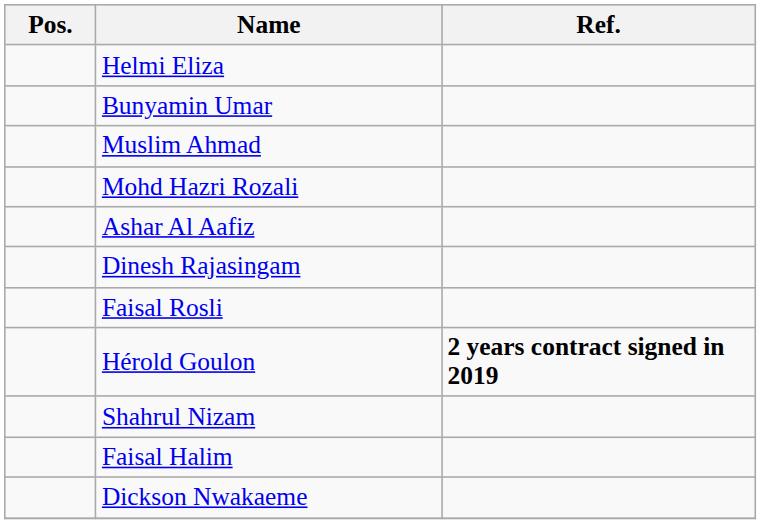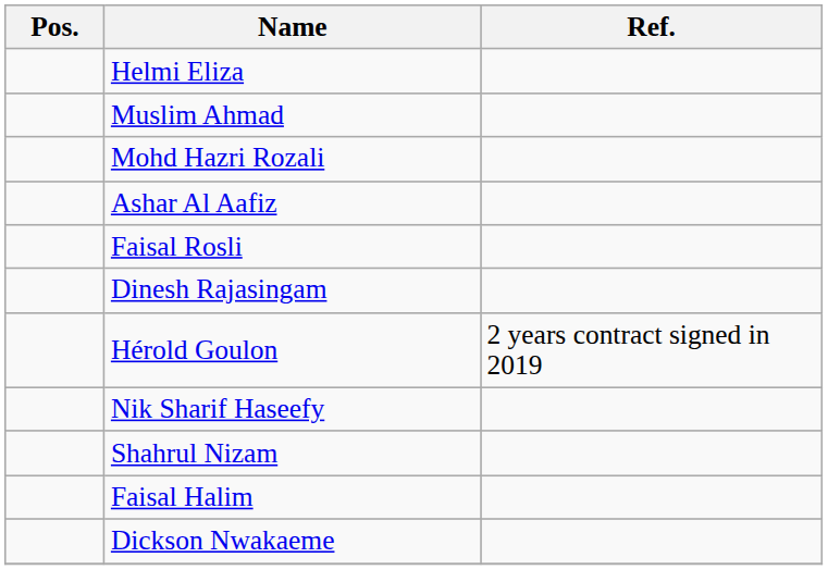 <table class="wikitable">
 <tr>
 <th style="width:50px">Pos.</th>
 <th style="width:210px">Name</th>
 <th style="width:190px">Ref.</th>
 </tr>
 <tr>
 <td></td>
 <td align=left> <a href='#'>Helmi Eliza</a></td>
-<td></td>
-</tr>
-<tr>
-<td></td>
-<td align=left> <a href='#'>Bunyamin Umar</a></td>
 <td></td>
 </tr>
 <tr>
 <td></td>
 <td align=left> <a href='#'>Muslim Ahmad</a></td>
 <td></td>
 </tr>
 <tr>
 <td></td>
 <td align=left> <a href='#'>Mohd Hazri Rozali</a></td>
 <td></td>
 </tr>
 <tr>
 <td></td>
 <td align=left> <a href='#'>Ashar Al Aafiz</a></td>
 <td></td>
 </tr>
 <tr>
 <td></td>
+<td align=left> <a href='#'>Faisal Rosli</a></td>
+<td></td>
+</tr>
+<tr>
+<td></td>
 <td align=left> <a href='#'>Dinesh Rajasingam</a></td>
 <td></td>
 </tr>
 <tr>
 <td></td>
-<td align=left> <a href='#'>Faisal Rosli</a></td>
-<td></td>
+<td align=left> <a href='#'>Hérold Goulon</a></td>
+<td>2 years contract signed in 2019 </td>
 </tr>
 <tr>
 <td></td>
-<td align=left> <a href='#'>Hérold Goulon</a></td>
-<td><strong>2 years contract signed in 2019 </strong></td>
+<td align=left> <a href='#'>Nik Sharif Haseefy</a></td>
+<td></td>
 </tr>
 <tr>
 <td></td>
 <td align=left> <a href='#'>Shahrul Nizam</a></td>
 <td></td>
 </tr>
 <tr>
 <td></td>
 <td align=left> <a href='#'>Faisal Halim</a></td>
 <td></td>
 </tr>
 <tr>
 <td></td>
 <td align=left> <a href='#'>Dickson Nwakaeme</a></td>
 <td></td>
 </tr>
 <tr>
 </tr>
 </table>
